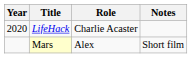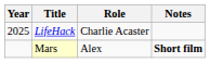 <table class="wikitable plainrowheaders sortable">
 <tr>
 <th scope="col">Year</th>
 <th scope="col">Title</th>
 <th scope="col" class="unsortable">Role</th>
 <th scope="col" class="unsortable">Notes</th>
 </tr>
 <tr>
-<td>2020</td>
+<td>2025</td>
 <td><em><a href='#'>LifeHack</a></td>
 <td>Charlie Acaster</td>
 <td></td>
 </tr>
 <tr>
 <td></td>
 <td style="background:#ffc"></em>Mars<em> </td>
 <td>Alex</td>
-<td>Short film</td>
+<td><strong>Short film</strong></td>
 </tr>
 </table>
